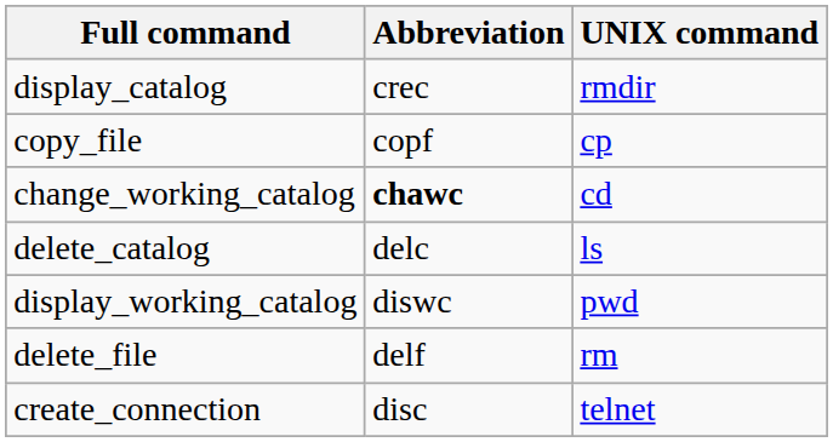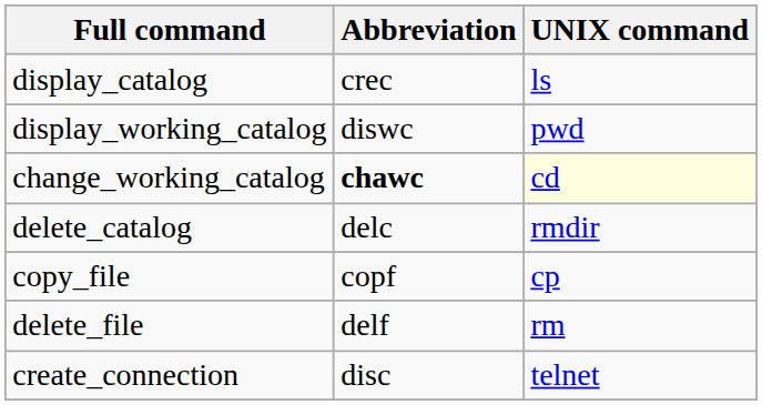 <table class="wikitable" style="text-align: left;">
 <tr>
 <th>Full command</th>
 <th>Abbreviation</th>
 <th>UNIX command</th>
 </tr>
 <tr>
 <td>display_catalog</td>
 <td>crec</td>
+<td><a href='#'>ls</a></td>
+</tr>
+<tr>
+<td>display_working_catalog</td>
+<td>diswc</td>
+<td><a href='#'>pwd</a></td>
+</tr>
+<tr>
+<td>change_working_catalog</td>
+<td><strong>chawc</strong></td>
+<td style="background: lightyellow;"><a href='#'>cd</a></td>
+</tr>
+<tr>
+<td>delete_catalog</td>
+<td>delc</td>
 <td><a href='#'>rmdir</a></td>
 </tr>
 <tr>
 <td>copy_file</td>
 <td>copf</td>
 <td><a href='#'>cp</a></td>
-</tr>
-<tr>
-<td>change_working_catalog</td>
-<td><strong>chawc</strong></td>
-<td><a href='#'>cd</a></td>
-</tr>
-<tr>
-<td>delete_catalog</td>
-<td>delc</td>
-<td><a href='#'>ls</a></td>
-</tr>
-<tr>
-<td>display_working_catalog</td>
-<td>diswc</td>
-<td><a href='#'>pwd</a></td>
 </tr>
 <tr>
 <td>delete_file</td>
 <td>delf</td>
 <td><a href='#'>rm</a></td>
 </tr>
 <tr>
 <td>create_connection</td>
 <td>disc</td>
 <td><a href='#'>telnet</a></td>
 </tr>
 </table>
